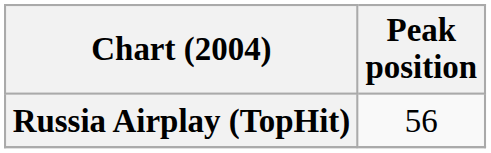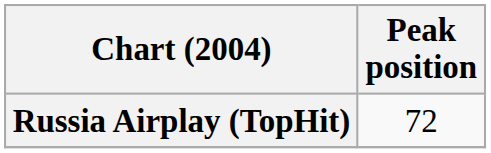 <table class="wikitable plainrowheaders" style="text-align:center">
 <tr>
 <th scope="col">Chart (2004)</th>
 <th scope="col">Peak<br>position</th>
 </tr>
 <tr>
 <th scope="row">Russia Airplay (TopHit)</th>
-<td>56</td>
+<td>72</td>
 </tr>
 <tr>
 </tr>
 </table>
